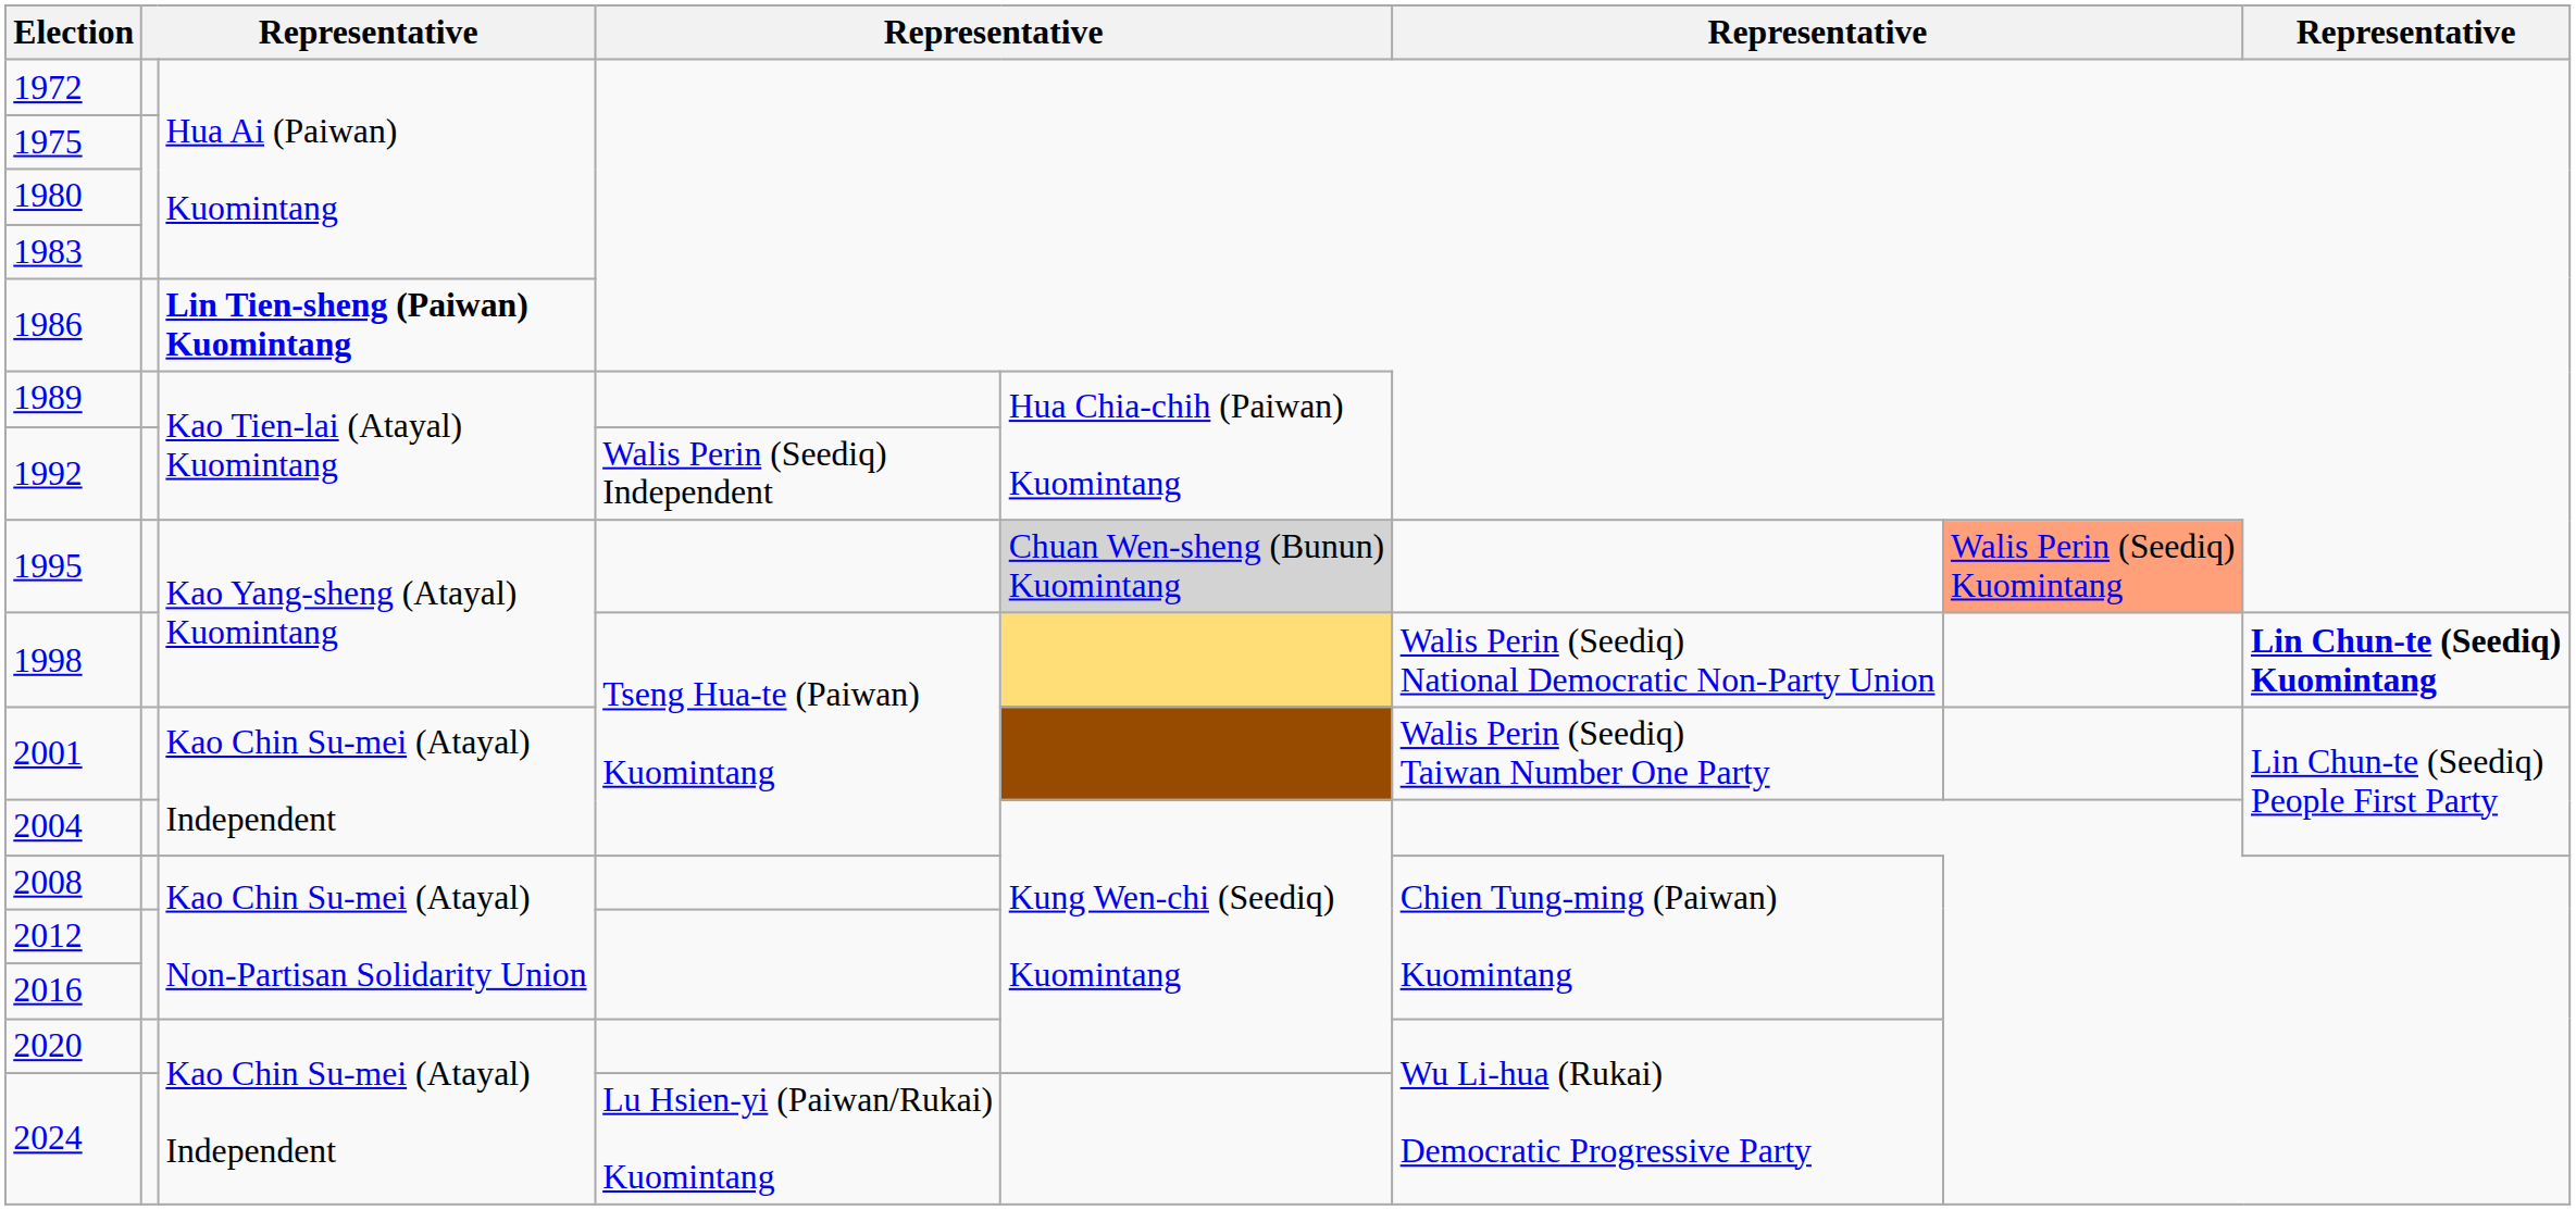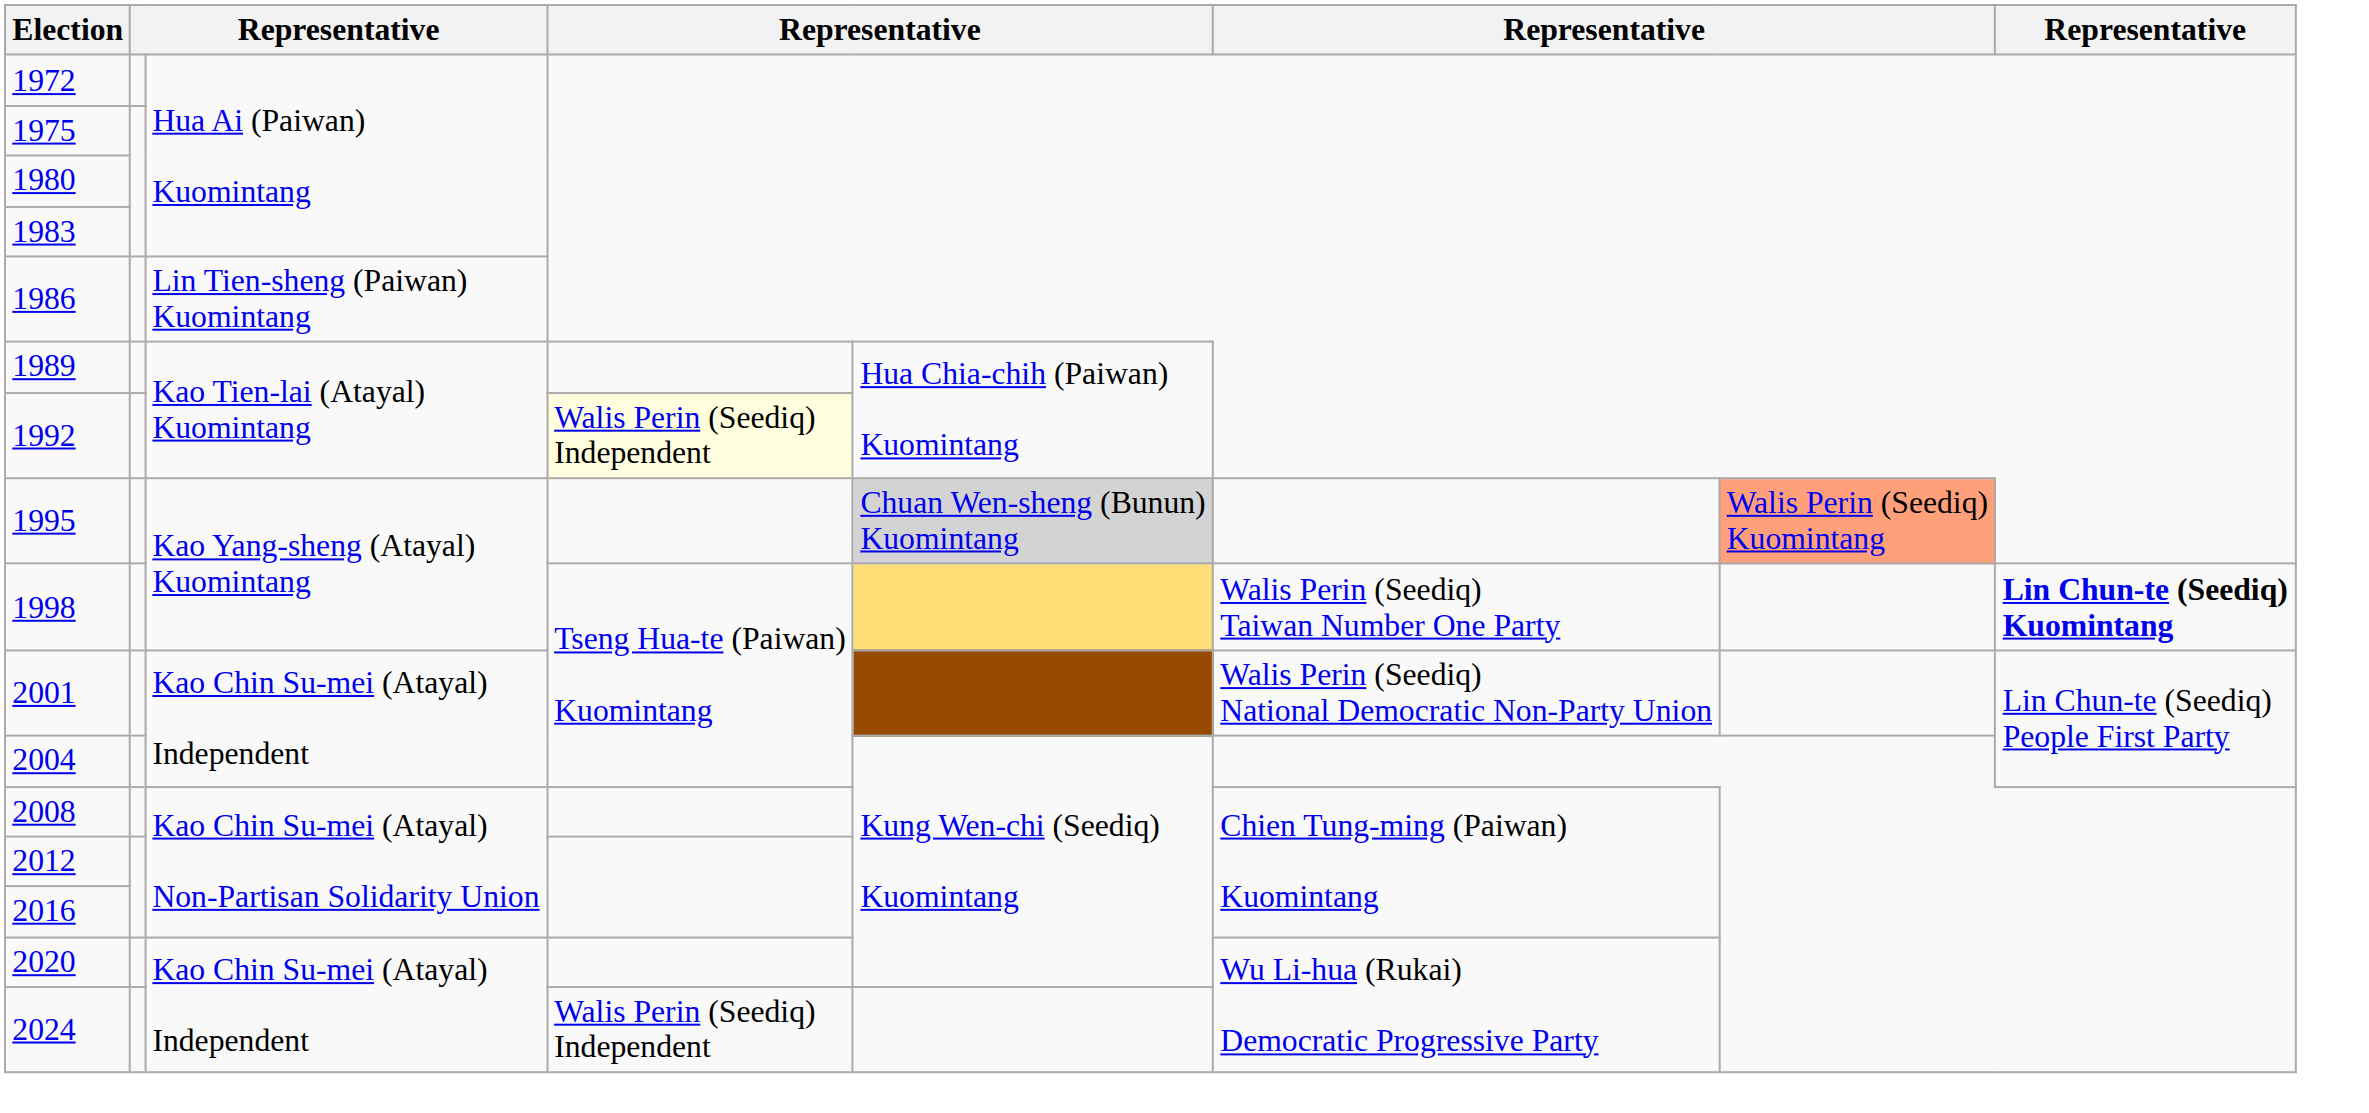 <table class=wikitable>
 <tr>
 <th>Election</th>
 <th colspan=2>Representative</th>
 <th colspan=2>Representative</th>
 <th colspan=2>Representative</th>
 <th colspan=2>Representative</th>
 </tr>
 <tr>
 <td><a href='#'>1972</a></td>
 <td bgcolor=></td>
 <td rowspan=4><a href='#'>Hua Ai</a> (Paiwan)<br><br><a href='#'>Kuomintang</a></td>
 </tr>
 <tr>
 <td><a href='#'>1975</a></td>
 </tr>
 <tr>
 <td><a href='#'>1980</a></td>
 </tr>
 <tr>
 <td><a href='#'>1983</a></td>
 </tr>
 <tr>
 <td><a href='#'>1986</a></td>
 <td bgcolor=></td>
-<td><strong><a href='#'>Lin Tien-sheng</a> (Paiwan)<br><a href='#'>Kuomintang</a></strong></td>
+<td><a href='#'>Lin Tien-sheng</a> (Paiwan)<br><a href='#'>Kuomintang</a></td>
 </tr>
 <tr>
 <td><a href='#'>1989</a></td>
 <td bgcolor=></td>
 <td rowspan=2><a href='#'>Kao Tien-lai</a> (Atayal)<br><a href='#'>Kuomintang</a></td>
 <td bgcolor=></td>
 <td rowspan=2><a href='#'>Hua Chia-chih</a> (Paiwan)<br><br><a href='#'>Kuomintang</a></td>
 </tr>
 <tr>
 <td><a href='#'>1992</a></td>
 <td bgcolor=></td>
-<td><a href='#'>Walis Perin</a> (Seediq)<br> Independent</td>
+<td style="background: lightyellow;"><a href='#'>Walis Perin</a> (Seediq)<br> Independent</td>
 </tr>
 <tr>
 <td><a href='#'>1995</a></td>
 <td bgcolor=></td>
 <td rowspan=2><a href='#'>Kao Yang-sheng</a> (Atayal)<br><a href='#'>Kuomintang</a></td>
 <td bgcolor=></td>
 <td style="background: lightgrey;"><a href='#'>Chuan Wen-sheng</a> (Bunun)<br><a href='#'>Kuomintang</a></td>
 <td bgcolor=></td>
 <td style="background: lightsalmon;"><a href='#'>Walis Perin</a> (Seediq)<br><a href='#'>Kuomintang</a></td>
 </tr>
 <tr>
 <td><a href='#'>1998</a></td>
 <td bgcolor=></td>
 <td rowspan=3><a href='#'>Tseng Hua-te</a> (Paiwan)<br><br><a href='#'>Kuomintang</a></td>
 <td bgcolor=FFDD77></td>
-<td><a href='#'>Walis Perin</a> (Seediq)<br><a href='#'>National Democratic Non-Party Union</a></td>
+<td><a href='#'>Walis Perin</a> (Seediq)<br><a href='#'>Taiwan Number One Party</a></td>
 <td bgcolor=></td>
 <td><strong><a href='#'>Lin Chun-te</a> (Seediq)<br><a href='#'>Kuomintang</a></strong></td>
 </tr>
 <tr>
 <td><a href='#'>2001</a></td>
 <td bgcolor=></td>
 <td rowspan=2><a href='#'>Kao Chin Su-mei</a> (Atayal)<br><br> Independent</td>
 <td bgcolor=964B00></td>
-<td><a href='#'>Walis Perin</a> (Seediq)<br><a href='#'>Taiwan Number One Party</a></td>
+<td><a href='#'>Walis Perin</a> (Seediq)<br><a href='#'>National Democratic Non-Party Union</a></td>
 <td bgcolor=></td>
 <td rowspan=2><a href='#'>Lin Chun-te</a> (Seediq)<br><a href='#'>People First Party</a></td>
 </tr>
 <tr>
 <td><a href='#'>2004</a></td>
 <td bgcolor=></td>
 <td rowspan=5><a href='#'>Kung Wen-chi</a> (Seediq)<br><br><a href='#'>Kuomintang</a></td>
 </tr>
 <tr>
 <td><a href='#'>2008</a></td>
 <td bgcolor=></td>
 <td rowspan=3><a href='#'>Kao Chin Su-mei</a> (Atayal)<br><br><a href='#'>Non-Partisan Solidarity Union</a></td>
 <td bgcolor=></td>
 <td rowspan=3><a href='#'>Chien Tung-ming</a> (Paiwan)<br><br><a href='#'>Kuomintang</a></td>
 </tr>
 <tr>
 <td><a href='#'>2012</a></td>
 </tr>
 <tr>
 <td><a href='#'>2016</a></td>
 </tr>
 <tr>
 <td><a href='#'>2020</a></td>
 <td bgcolor=></td>
 <td rowspan=2><a href='#'>Kao Chin Su-mei</a> (Atayal)<br><br> Independent</td>
 <td bgcolor=></td>
 <td rowspan=2><a href='#'>Wu Li-hua</a> (Rukai)<br><br> <a href='#'>Democratic Progressive Party</a></td>
 </tr>
 <tr>
 <td><a href='#'>2024</a></td>
 <td bgcolor=></td>
-<td><a href='#'>Lu Hsien-yi</a> (Paiwan/Rukai)<br><br><a href='#'>Kuomintang</a></td>
+<td><a href='#'>Walis Perin</a> (Seediq)<br> Independent</td>
 </tr>
 </table>
